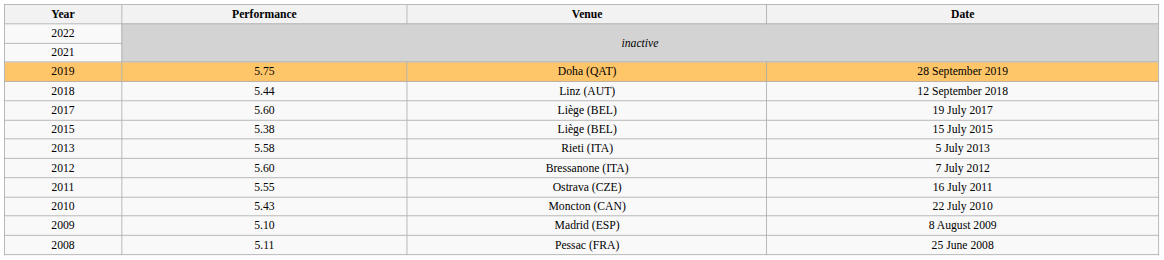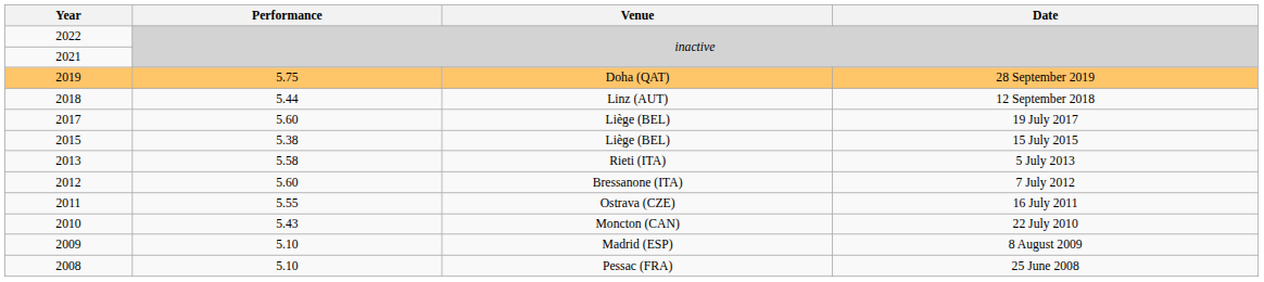 <table class="wikitable sortable" width=90% style="font-size:90%; text-align:center;">
 <tr>
 <th>Year</th>
 <th>Performance</th>
 <th>Venue</th>
 <th>Date</th>
 </tr>
 <tr>
 <td>2022</td>
 <td bgcolor=lightgrey colspan=3 rowspan=2><em>inactive</em></td>
 </tr>
 <tr>
 <td>2021</td>
 </tr>
 <tr bgcolor=FFC569>
 <td>2019</td>
 <td>5.75</td>
 <td>Doha (QAT)</td>
 <td>28 September 2019</td>
 </tr>
 <tr>
 <td>2018</td>
 <td>5.44</td>
 <td>Linz (AUT)</td>
 <td>12 September 2018</td>
 </tr>
 <tr>
 <td>2017</td>
 <td>5.60</td>
 <td>Liège (BEL)</td>
 <td>19 July 2017</td>
 </tr>
 <tr>
 <td>2015</td>
 <td>5.38</td>
 <td>Liège (BEL)</td>
 <td>15 July 2015</td>
 </tr>
 <tr>
 <td>2013</td>
 <td>5.58</td>
 <td>Rieti (ITA)</td>
 <td>5 July 2013</td>
 </tr>
 <tr>
 <td>2012</td>
 <td>5.60</td>
 <td>Bressanone (ITA)</td>
 <td>7 July 2012</td>
 </tr>
 <tr>
 <td>2011</td>
 <td>5.55</td>
 <td>Ostrava (CZE)</td>
 <td>16 July 2011</td>
 </tr>
 <tr>
 <td>2010</td>
 <td>5.43</td>
 <td>Moncton (CAN)</td>
 <td>22 July 2010</td>
 </tr>
 <tr>
 <td>2009</td>
 <td>5.10</td>
 <td>Madrid (ESP)</td>
 <td>8 August 2009</td>
 </tr>
 <tr>
 <td>2008</td>
-<td>5.11</td>
+<td>5.10</td>
 <td>Pessac (FRA)</td>
 <td>25 June 2008</td>
 </tr>
 </table>
